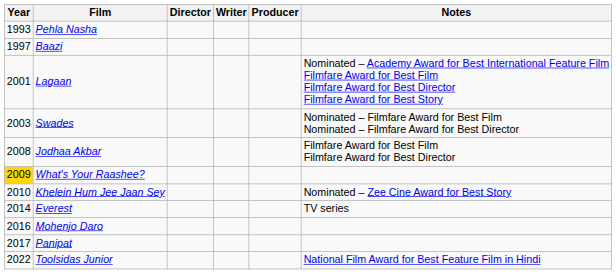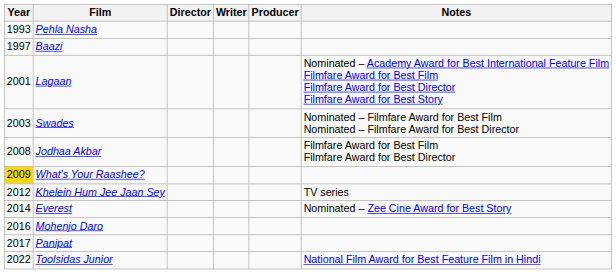 <table class="wikitable sortable">
 <tr>
 <th>Year</th>
 <th>Film</th>
 <th>Director</th>
 <th>Writer</th>
 <th>Producer</th>
 <th>Notes</th>
 </tr>
 <tr>
 <td>1993</td>
 <td><em><a href='#'>Pehla Nasha</a></em></td>
 <td></td>
 <td></td>
 <td></td>
 <td></td>
 </tr>
 <tr>
 <td>1997</td>
 <td><em><a href='#'>Baazi</a></em></td>
 <td></td>
 <td></td>
 <td></td>
 <td></td>
 </tr>
 <tr>
 <td>2001</td>
 <td><em><a href='#'>Lagaan</a></em></td>
 <td></td>
 <td></td>
 <td></td>
 <td>Nominated – <a href='#'>Academy Award for Best International Feature Film</a><br><a href='#'>Filmfare Award for Best Film</a><br><a href='#'>Filmfare Award for Best Director</a><br><a href='#'>Filmfare Award for Best Story</a></td>
 </tr>
 <tr>
 <td>2003</td>
 <td><em><a href='#'>Swades</a></em></td>
 <td></td>
 <td></td>
 <td></td>
 <td>Nominated – Filmfare Award for Best Film<br>Nominated – Filmfare Award for Best Director</td>
 </tr>
 <tr>
 <td>2008</td>
 <td><em><a href='#'>Jodhaa Akbar</a></em></td>
 <td></td>
 <td></td>
 <td></td>
 <td>Filmfare Award for Best Film<br>Filmfare Award for Best Director</td>
 </tr>
 <tr>
 <td style="background: gold;">2009</td>
 <td><em><a href='#'>What's Your Raashee?</a></em></td>
 <td></td>
 <td></td>
 <td></td>
 <td></td>
 </tr>
 <tr>
-<td>2010</td>
+<td>2012</td>
 <td><em><a href='#'>Khelein Hum Jee Jaan Sey</a></em></td>
 <td></td>
 <td></td>
 <td></td>
-<td>Nominated – <a href='#'>Zee Cine Award for Best Story</a></td>
+<td>TV series</td>
 </tr>
 <tr>
 <td>2014</td>
 <td><em><a href='#'>Everest</a></em></td>
 <td></td>
 <td></td>
 <td></td>
-<td>TV series</td>
+<td>Nominated – <a href='#'>Zee Cine Award for Best Story</a></td>
 </tr>
 <tr>
 <td>2016</td>
 <td><em><a href='#'>Mohenjo Daro</a></em></td>
 <td></td>
 <td></td>
 <td></td>
 <td></td>
 </tr>
 <tr>
 <td>2017</td>
 <td><em><a href='#'>Panipat</a></em></td>
 <td></td>
 <td></td>
 <td></td>
 <td></td>
 </tr>
 <tr>
 <td>2022</td>
 <td><em><a href='#'>Toolsidas Junior</a></em></td>
 <td></td>
 <td></td>
 <td></td>
 <td><a href='#'>National Film Award for Best Feature Film in Hindi</a></td>
 </tr>
 </table>
